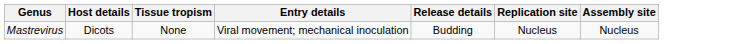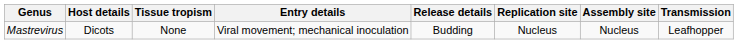 <table class="wikitable sortable" style="text-align:center">
 <tr>
 <th>Genus</th>
 <th>Host details</th>
 <th>Tissue tropism</th>
 <th>Entry details</th>
 <th>Release details</th>
 <th>Replication site</th>
 <th>Assembly site</th>
+<th>Transmission</th>
 </tr>
 <tr>
 <td><em>Mastrevirus</em></td>
 <td>Dicots</td>
 <td>None</td>
 <td>Viral movement; mechanical inoculation</td>
 <td>Budding</td>
 <td>Nucleus</td>
 <td>Nucleus</td>
+<td>Leafhopper</td>
 </tr>
 </table>
